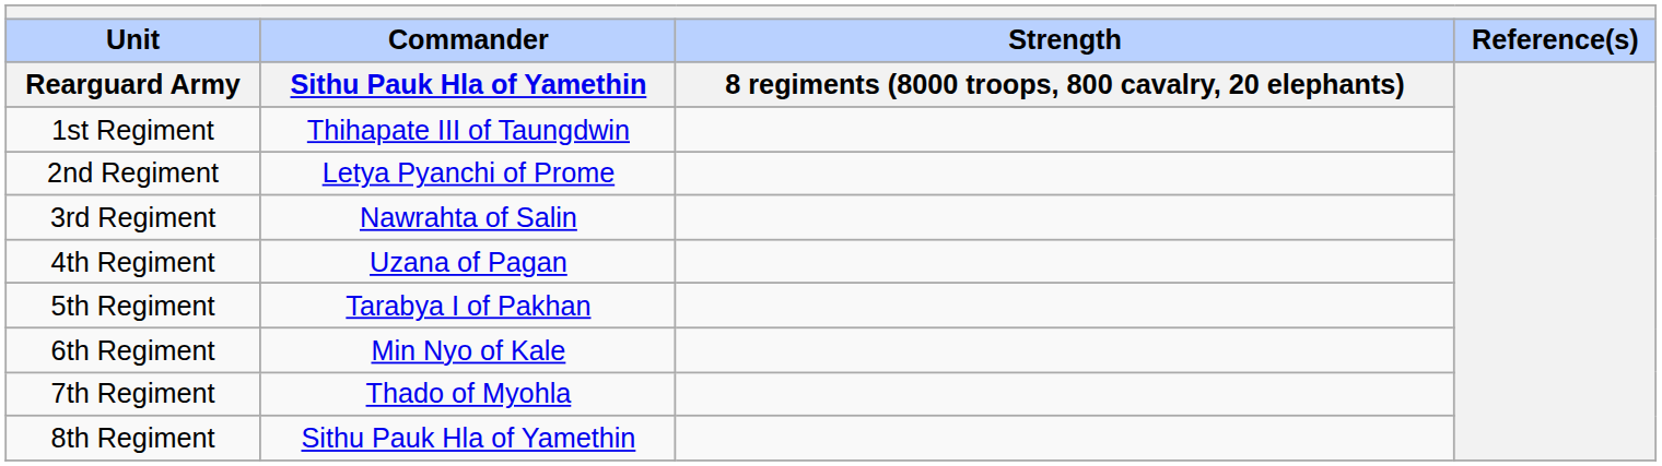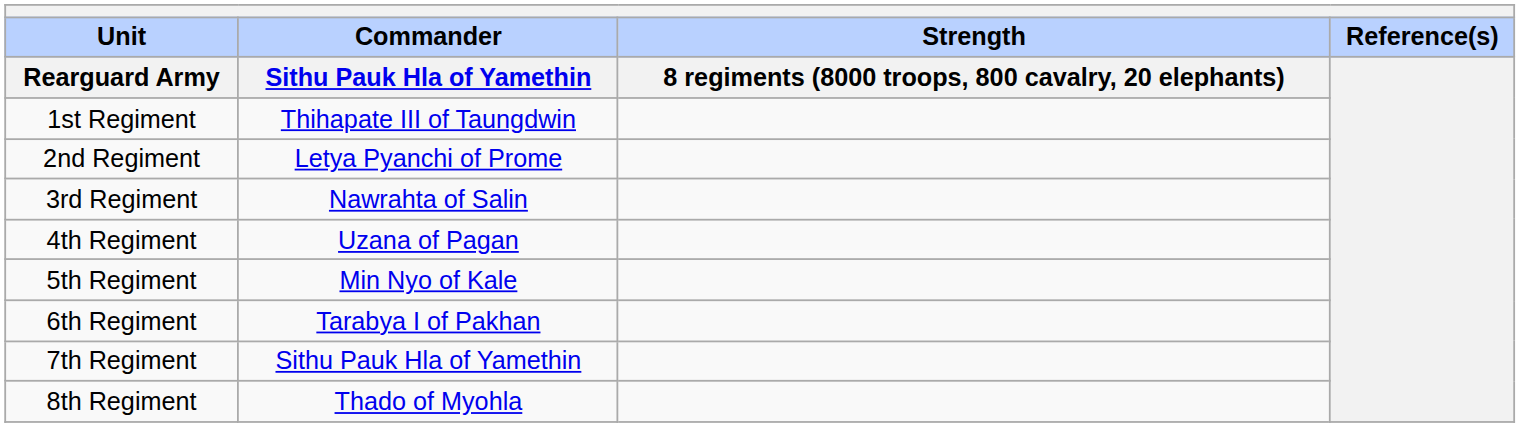 <table class="wikitable collapsible" style="min-width:60em; margin:0.3em auto; font-size:88%;">
 <tr>
 <th colspan=5></th>
 </tr>
 <tr>
 <th style="background-color:#B9D1FF">Unit</th>
 <th style="background-color:#B9D1FF">Commander</th>
 <th style="background-color:#B9D1FF">Strength</th>
 <th style="background-color:#B9D1FF">Reference(s)</th>
 </tr>
 <tr>
 <th colspan="1">Rearguard Army</th>
 <th colspan="1"><a href='#'>Sithu Pauk Hla of Yamethin</a></th>
 <th colspan="1">8 regiments (8000 troops, 800 cavalry, 20 elephants)</th>
 <th rowspan="9"></th>
 </tr>
 <tr>
 <td align="center">1st Regiment</td>
 <td align="center"><a href='#'>Thihapate III of Taungdwin</a></td>
 <td align="center"></td>
 </tr>
 <tr>
 <td align="center">2nd Regiment</td>
 <td align="center"><a href='#'>Letya Pyanchi of Prome</a></td>
 <td align="center"></td>
 </tr>
 <tr>
 <td align="center">3rd Regiment</td>
 <td align="center"><a href='#'>Nawrahta of Salin</a></td>
 <td align="center"></td>
 </tr>
 <tr>
 <td align="center">4th Regiment</td>
 <td align="center"><a href='#'>Uzana of Pagan</a></td>
 <td align="center"></td>
 </tr>
 <tr>
 <td align="center">5th Regiment</td>
+<td align="center"><a href='#'>Min Nyo of Kale</a></td>
+<td align="center"></td>
+</tr>
+<tr>
+<td align="center">6th Regiment</td>
 <td align="center"><a href='#'>Tarabya I of Pakhan</a></td>
 <td align="center"></td>
 </tr>
 <tr>
-<td align="center">6th Regiment</td>
-<td align="center"><a href='#'>Min Nyo of Kale</a></td>
-<td align="center"></td>
-</tr>
-<tr>
 <td align="center">7th Regiment</td>
-<td align="center"><a href='#'>Thado of Myohla</a></td>
+<td align="center"><a href='#'>Sithu Pauk Hla of Yamethin</a></td>
 <td align="center"></td>
 </tr>
 <tr>
 <td align="center">8th Regiment</td>
-<td align="center"><a href='#'>Sithu Pauk Hla of Yamethin</a></td>
+<td align="center"><a href='#'>Thado of Myohla</a></td>
 <td align="center"></td>
 </tr>
 </table>
